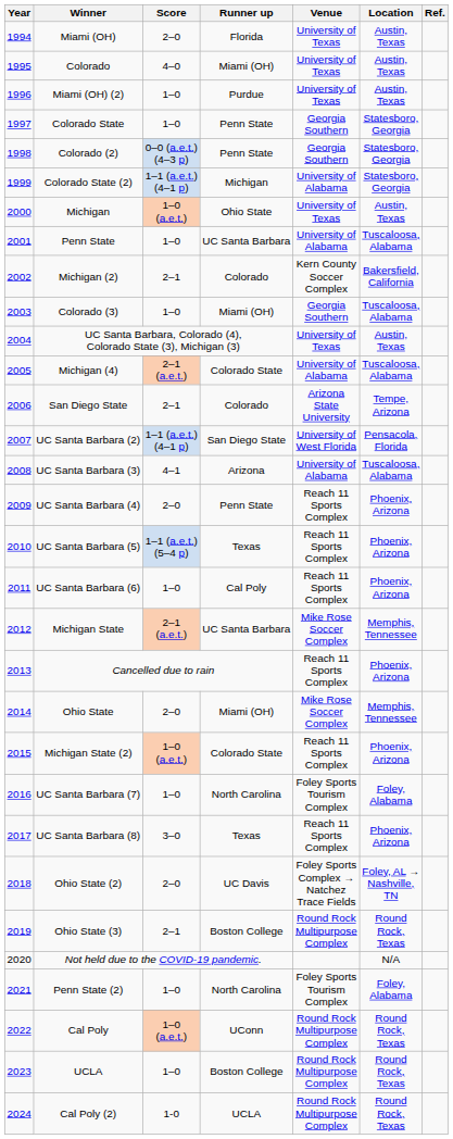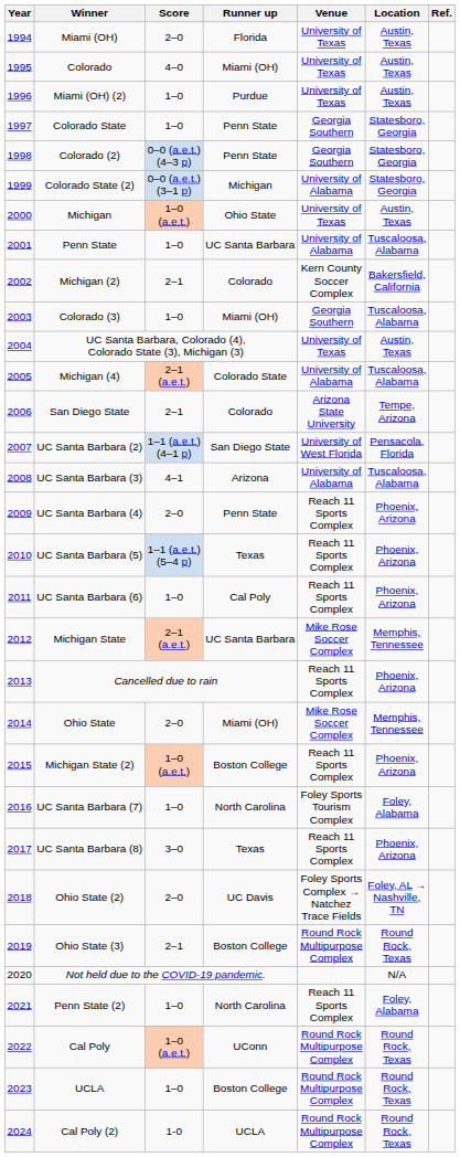 <table class="wikitable sortable" style="text-align:center">
 <tr>
 <th>Year</th>
 <th>Winner</th>
 <th>Score</th>
 <th>Runner up</th>
 <th style="width: 2px;">Venue</th>
 <th style="width: 70px;">Location</th>
 <th class="unsortable">Ref.</th>
 </tr>
 <tr>
 <td><a href='#'>1994</a></td>
 <td>Miami (OH)</td>
 <td>2–0</td>
 <td>Florida</td>
 <td><a href='#'>University of Texas</a></td>
 <td><a href='#'>Austin,<br>Texas</a></td>
 <td></td>
 </tr>
 <tr>
 <td><a href='#'>1995</a></td>
 <td>Colorado</td>
 <td>4–0</td>
 <td>Miami (OH)</td>
 <td><a href='#'>University of Texas</a></td>
 <td><a href='#'>Austin,<br>Texas</a></td>
 <td></td>
 </tr>
 <tr>
 <td><a href='#'>1996</a></td>
 <td>Miami (OH) (2)</td>
 <td>1–0</td>
 <td>Purdue</td>
 <td><a href='#'>University of Texas</a></td>
 <td><a href='#'>Austin,<br>Texas</a></td>
 <td></td>
 </tr>
 <tr>
 <td><a href='#'>1997</a></td>
 <td>Colorado State</td>
 <td>1–0</td>
 <td>Penn State</td>
 <td><a href='#'>Georgia Southern</a></td>
 <td><a href='#'>Statesboro,<br>Georgia</a></td>
 <td></td>
 </tr>
 <tr>
 <td><a href='#'>1998</a></td>
 <td>Colorado (2)</td>
 <td bgcolor=cedff2>0–0 (<a href='#'>a.e.t.</a>)<br>(4–3 <a href='#'>p</a>)</td>
 <td>Penn State</td>
 <td><a href='#'>Georgia Southern</a></td>
 <td><a href='#'>Statesboro,<br>Georgia</a></td>
 <td></td>
 </tr>
 <tr>
 <td><a href='#'>1999</a></td>
 <td>Colorado State (2)</td>
-<td bgcolor=cedff2>1–1 (<a href='#'>a.e.t.</a>)<br>(4–1 <a href='#'>p</a>)</td>
+<td bgcolor=cedff2>0–0 (<a href='#'>a.e.t.</a>)<br>(3–1 <a href='#'>p</a>)</td>
 <td>Michigan</td>
 <td><a href='#'>University of Alabama</a></td>
 <td><a href='#'>Statesboro,<br>Georgia</a></td>
 <td></td>
 </tr>
 <tr>
 <td><a href='#'>2000</a></td>
 <td>Michigan</td>
 <td bgcolor=FBCEB1>1–0<br>(<a href='#'>a.e.t.</a>)</td>
 <td>Ohio State</td>
 <td><a href='#'>University of Texas</a></td>
 <td><a href='#'>Austin,<br>Texas</a></td>
 <td></td>
 </tr>
 <tr>
 <td><a href='#'>2001</a></td>
 <td>Penn State</td>
 <td>1–0</td>
 <td>UC Santa Barbara</td>
 <td><a href='#'>University of Alabama</a></td>
 <td><a href='#'>Tuscaloosa,<br>Alabama</a></td>
 <td></td>
 </tr>
 <tr>
 <td><a href='#'>2002</a></td>
 <td>Michigan (2)</td>
 <td>2–1</td>
 <td>Colorado</td>
 <td>Kern County Soccer Complex</td>
 <td><a href='#'>Bakersfield,<br>California</a></td>
 <td></td>
 </tr>
 <tr>
 <td><a href='#'>2003</a></td>
 <td>Colorado (3)</td>
 <td>1–0</td>
 <td>Miami (OH)</td>
 <td><a href='#'>Georgia Southern</a></td>
 <td><a href='#'>Tuscaloosa,<br>Alabama</a></td>
 <td></td>
 </tr>
 <tr>
 <td><a href='#'>2004</a></td>
 <td colspan="3">UC Santa Barbara, Colorado (4),<br>Colorado State (3), Michigan (3)</td>
 <td><a href='#'>University of Texas</a></td>
 <td><a href='#'>Austin,<br>Texas</a></td>
 <td></td>
 </tr>
 <tr>
 <td><a href='#'>2005</a></td>
 <td>Michigan (4)</td>
 <td bgcolor=FBCEB1>2–1<br>(<a href='#'>a.e.t.</a>)</td>
 <td>Colorado State</td>
 <td><a href='#'>University of Alabama</a></td>
 <td><a href='#'>Tuscaloosa,<br>Alabama</a></td>
 <td></td>
 </tr>
 <tr>
 <td><a href='#'>2006</a></td>
 <td>San Diego State</td>
 <td>2–1</td>
 <td>Colorado</td>
 <td><a href='#'>Arizona State University</a></td>
 <td><a href='#'>Tempe,<br>Arizona</a></td>
 <td></td>
 </tr>
 <tr>
 <td><a href='#'>2007</a></td>
 <td>UC Santa Barbara (2)</td>
 <td bgcolor=cedff2>1–1 (<a href='#'>a.e.t.</a>)<br>(4–1 <a href='#'>p</a>)</td>
 <td>San Diego State</td>
 <td><a href='#'>University of West Florida</a></td>
 <td><a href='#'>Pensacola,<br>Florida</a></td>
 <td></td>
 </tr>
 <tr>
 <td><a href='#'>2008</a></td>
 <td>UC Santa Barbara (3)</td>
 <td>4–1</td>
 <td>Arizona</td>
 <td><a href='#'>University of Alabama</a></td>
 <td><a href='#'>Tuscaloosa,<br>Alabama</a></td>
 <td></td>
 </tr>
 <tr>
 <td><a href='#'>2009</a></td>
 <td>UC Santa Barbara (4)</td>
 <td>2–0</td>
 <td>Penn State</td>
 <td>Reach 11 Sports Complex</td>
 <td><a href='#'>Phoenix,<br>Arizona</a></td>
 <td></td>
 </tr>
 <tr>
 <td><a href='#'>2010</a></td>
 <td>UC Santa Barbara (5)</td>
 <td bgcolor=cedff2>1–1 (<a href='#'>a.e.t.</a>)<br>(5–4 <a href='#'>p</a>)</td>
 <td>Texas</td>
 <td>Reach 11 Sports Complex</td>
 <td><a href='#'>Phoenix,<br>Arizona</a></td>
 <td></td>
 </tr>
 <tr>
 <td><a href='#'>2011</a></td>
 <td>UC Santa Barbara (6)</td>
 <td>1–0</td>
 <td>Cal Poly</td>
 <td>Reach 11 Sports Complex</td>
 <td><a href='#'>Phoenix,<br>Arizona</a></td>
 <td></td>
 </tr>
 <tr>
 <td><a href='#'>2012</a></td>
 <td>Michigan State</td>
 <td bgcolor=FBCEB1>2–1<br>(<a href='#'>a.e.t.</a>)</td>
 <td>UC Santa Barbara</td>
 <td><a href='#'>Mike Rose Soccer Complex</a></td>
 <td><a href='#'>Memphis,<br>Tennessee</a></td>
 <td></td>
 </tr>
 <tr>
 <td><a href='#'>2013</a></td>
 <td colspan="3"><em>Cancelled due to rain</em></td>
 <td>Reach 11 Sports Complex</td>
 <td><a href='#'>Phoenix,<br>Arizona</a></td>
 <td></td>
 </tr>
 <tr>
 <td><a href='#'>2014</a></td>
 <td>Ohio State</td>
 <td>2–0</td>
 <td>Miami (OH)</td>
 <td><a href='#'>Mike Rose Soccer Complex</a></td>
 <td><a href='#'>Memphis,<br>Tennessee</a></td>
 <td></td>
 </tr>
 <tr>
 <td><a href='#'>2015</a></td>
 <td>Michigan State (2)</td>
 <td bgcolor=FBCEB1>1–0<br>(<a href='#'>a.e.t.</a>)</td>
-<td>Colorado State</td>
+<td>Boston College</td>
 <td>Reach 11 Sports Complex</td>
 <td><a href='#'>Phoenix,<br>Arizona</a></td>
 <td></td>
 </tr>
 <tr>
 <td><a href='#'>2016</a></td>
 <td>UC Santa Barbara (7)</td>
 <td>1–0</td>
 <td>North Carolina</td>
 <td>Foley Sports Tourism Complex</td>
 <td><a href='#'>Foley,<br>Alabama</a></td>
 <td></td>
 </tr>
 <tr>
 <td><a href='#'>2017</a></td>
 <td>UC Santa Barbara (8)</td>
 <td>3–0</td>
 <td>Texas</td>
 <td>Reach 11 Sports Complex</td>
 <td><a href='#'>Phoenix,<br>Arizona</a></td>
 <td></td>
 </tr>
 <tr>
 <td><a href='#'>2018</a></td>
 <td>Ohio State (2)</td>
 <td>2–0</td>
 <td>UC Davis</td>
 <td>Foley Sports Complex → Natchez Trace Fields</td>
 <td><a href='#'>Foley, AL</a> →<br><a href='#'>Nashville, TN</a></td>
 <td></td>
 </tr>
 <tr>
 <td><a href='#'>2019</a></td>
 <td>Ohio State (3)</td>
 <td>2–1</td>
 <td>Boston College</td>
 <td><a href='#'>Round Rock Multipurpose Complex</a></td>
 <td><a href='#'>Round Rock,<br>Texas</a></td>
 <td></td>
 </tr>
 <tr>
 <td>2020</td>
 <td colspan="3"><em>Not held due to the <a href='#'>COVID-19 pandemic</a>.</em></td>
 <td></td>
 <td>N/A</td>
 <td></td>
 </tr>
 <tr>
 <td><a href='#'>2021</a></td>
 <td>Penn State (2)</td>
 <td>1–0</td>
 <td>North Carolina</td>
-<td>Foley Sports Tourism Complex</td>
+<td>Reach 11 Sports Complex</td>
 <td><a href='#'>Foley,<br>Alabama</a></td>
 <td></td>
 </tr>
 <tr>
 <td><a href='#'>2022</a></td>
 <td>Cal Poly</td>
 <td bgcolor="#FBCEB1">1–0<br>(<a href='#'>a.e.t.</a>)</td>
 <td>UConn</td>
 <td><a href='#'>Round Rock Multipurpose Complex</a></td>
 <td><a href='#'>Round Rock,<br>Texas</a></td>
 <td></td>
 </tr>
 <tr>
 <td><a href='#'>2023</a></td>
 <td>UCLA</td>
 <td>1–0</td>
 <td>Boston College</td>
 <td><a href='#'>Round Rock Multipurpose Complex</a></td>
 <td><a href='#'>Round Rock,<br>Texas</a></td>
 <td></td>
 </tr>
 <tr>
 <td><a href='#'>2024</a></td>
 <td>Cal Poly (2)</td>
 <td>1-0</td>
 <td>UCLA</td>
 <td><a href='#'>Round Rock Multipurpose Complex</a></td>
 <td><a href='#'>Round Rock,<br>Texas</a></td>
 <td></td>
 </tr>
 </table>
